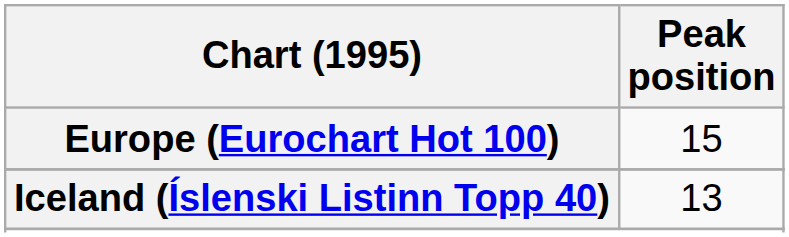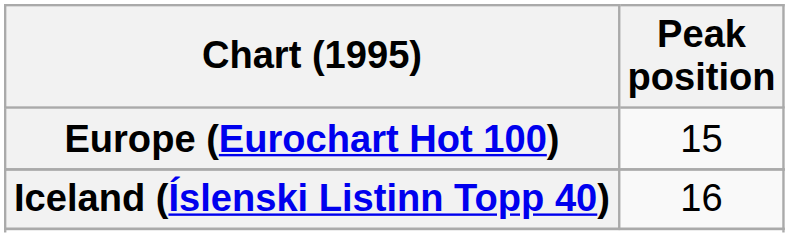 <table class="wikitable sortable plainrowheaders" style="text-align:center">
 <tr>
 <th>Chart (1995)</th>
 <th>Peak<br>position</th>
 </tr>
 <tr>
 <th scope="row">Europe (<a href='#'>Eurochart Hot 100</a>)</th>
 <td>15</td>
 </tr>
 <tr>
 </tr>
 <tr>
 <th scope="row">Iceland (<a href='#'>Íslenski Listinn Topp 40</a>)</th>
-<td>13</td>
+<td>16</td>
 </tr>
 <tr>
 </tr>
 <tr>
 </tr>
 <tr>
 </tr>
 <tr>
 </tr>
 <tr>
 </tr>
 </table>
